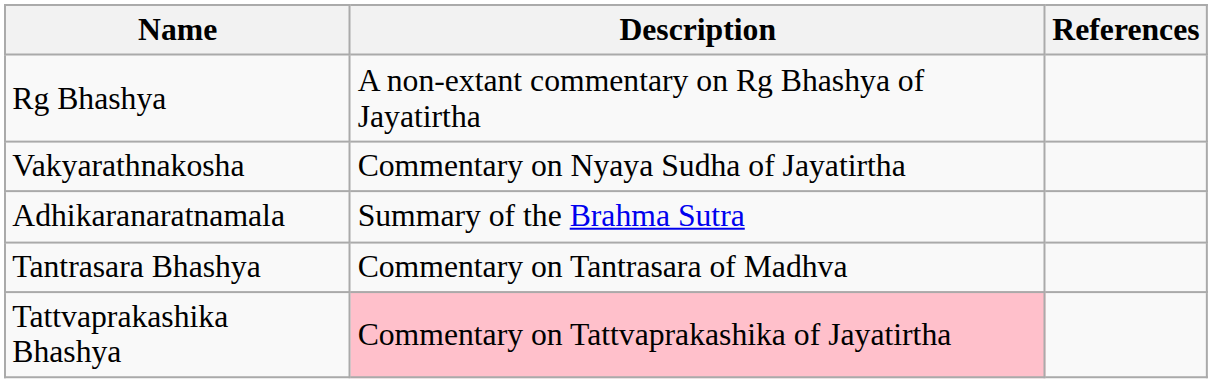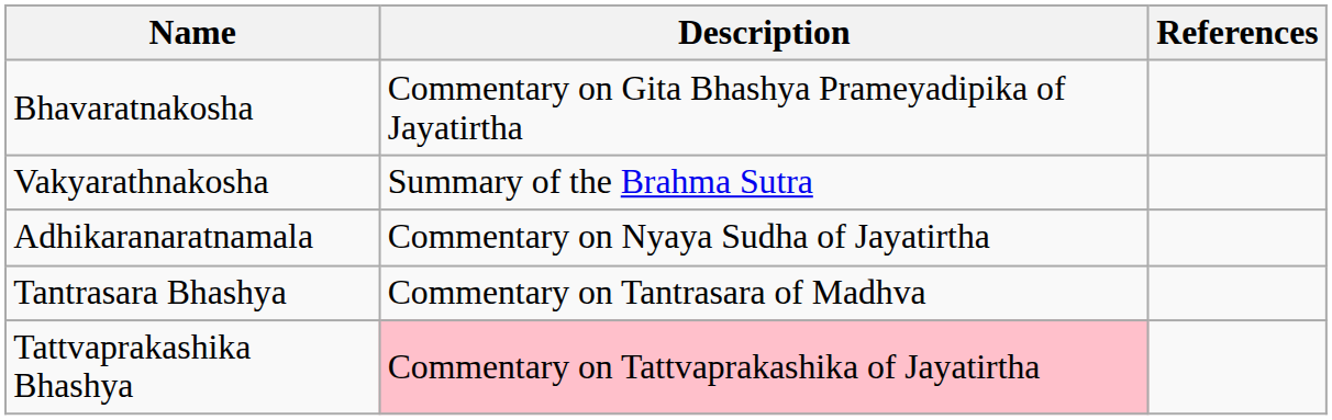 <table class="wikitable">
 <tr>
 <th>Name</th>
 <th>Description</th>
 <th>References</th>
 </tr>
 <tr>
-<td>Rg Bhashya</td>
-<td>A non-extant commentary on Rg Bhashya of Jayatirtha</td>
+<td>Bhavaratnakosha</td>
+<td>Commentary on Gita Bhashya Prameyadipika of Jayatirtha</td>
 <td></td>
 </tr>
 <tr>
 <td>Vakyarathnakosha</td>
-<td>Commentary on Nyaya Sudha of Jayatirtha</td>
+<td>Summary of the <a href='#'>Brahma Sutra</a></td>
 <td></td>
 </tr>
 <tr>
 <td>Adhikaranaratnamala</td>
-<td>Summary of the <a href='#'>Brahma Sutra</a></td>
+<td>Commentary on Nyaya Sudha of Jayatirtha</td>
 <td></td>
 </tr>
 <tr>
 <td>Tantrasara Bhashya</td>
 <td>Commentary on Tantrasara of Madhva</td>
 <td></td>
 </tr>
 <tr>
 <td>Tattvaprakashika Bhashya</td>
 <td style="background: pink;">Commentary on Tattvaprakashika of Jayatirtha</td>
 <td></td>
 </tr>
 </table>
